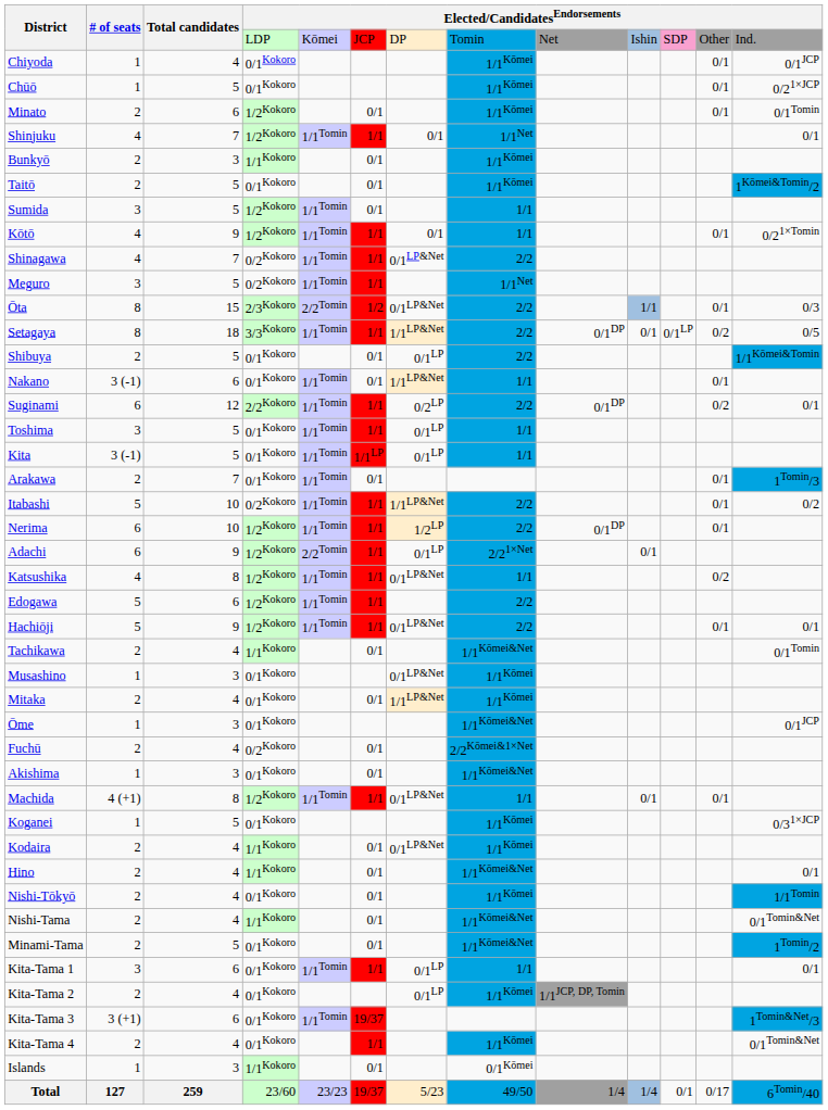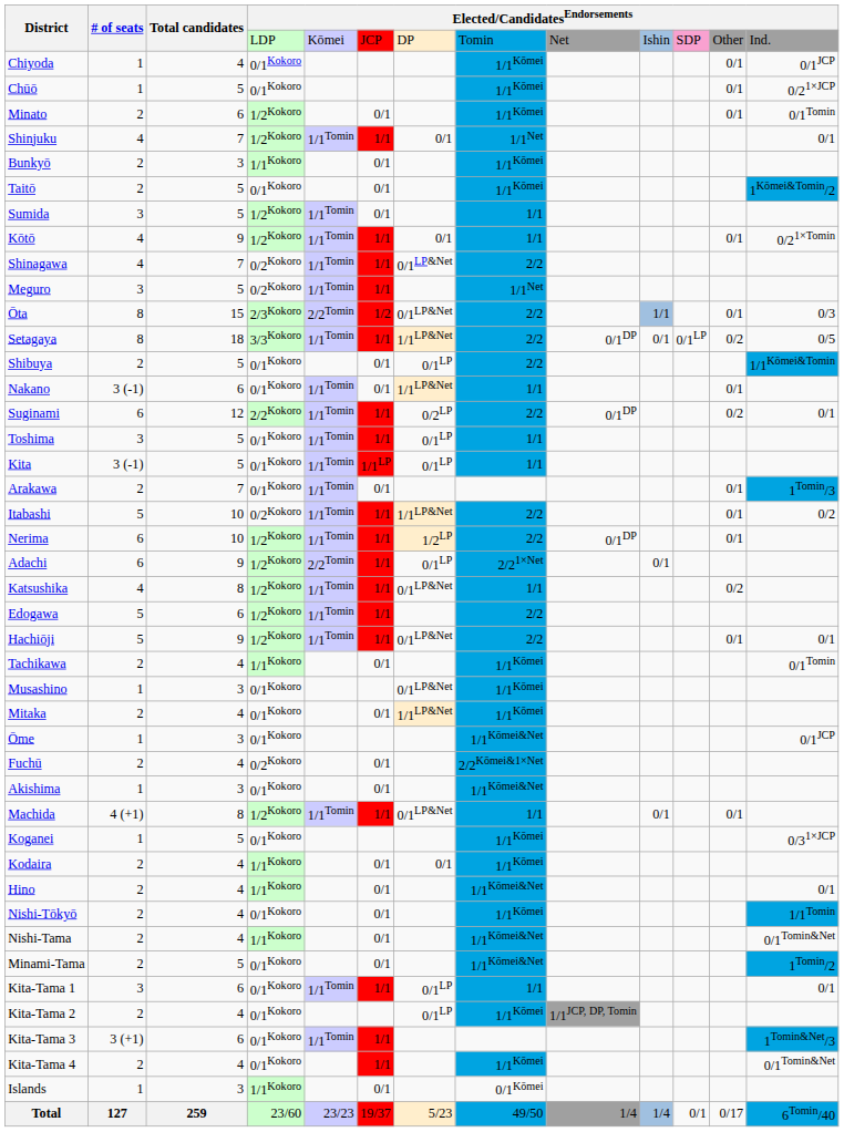 <table class="wikitable">
 <tr>
 <th rowspan="2">District</th>
 <th rowspan="2"><a href='#'># of seats</a></th>
 <th rowspan="2">Total candidates</th>
 <th colspan="10">Elected/Candidates<sup>Endorsements</sup></th>
 </tr>
 <tr>
 <td bgcolor="#CCFFCC">LDP</td>
 <td bgcolor="#CCCCFF">Kōmei</td>
 <td bgcolor="#FF0000">JCP</td>
 <td bgcolor="#FFEECC">DP</td>
 <td bgcolor="#00A4E1">Tomin</td>
 <td bgcolor="#A0A0A0">Net</td>
 <td bgcolor="#A0C0E0">Ishin</td>
 <td bgcolor="#F9A1D0">SDP</td>
 <td bgcolor="#A0A0A0">Other</td>
 <td bgcolor="#A0A0A0">Ind.</td>
 </tr>
 <tr align="right">
 <td align="left "><a href='#'>Chiyoda</a></td>
 <td>1</td>
 <td>4</td>
 <td>0/1<sup><a href='#'>Kokoro</a></sup></td>
 <td></td>
 <td></td>
 <td></td>
 <td bgcolor="#00A4E1">1/1<sup>Kōmei</sup></td>
 <td></td>
 <td></td>
 <td></td>
 <td>0/1</td>
 <td>0/1<sup>JCP</sup></td>
 </tr>
 <tr align="right">
 <td align="left "><a href='#'>Chūō</a></td>
 <td>1</td>
 <td>5</td>
 <td>0/1<sup>Kokoro</sup></td>
 <td></td>
 <td></td>
 <td></td>
 <td bgcolor="#00A4E1">1/1<sup>Kōmei</sup></td>
 <td></td>
 <td></td>
 <td></td>
 <td>0/1</td>
 <td>0/2<sup>1×JCP</sup></td>
 </tr>
 <tr align="right">
 <td align="left "><a href='#'>Minato</a></td>
 <td>2</td>
 <td>6</td>
 <td bgcolor="#CCFFCC">1/2<sup>Kokoro</sup></td>
 <td></td>
 <td>0/1</td>
 <td></td>
 <td bgcolor="#00A4E1">1/1<sup>Kōmei</sup></td>
 <td></td>
 <td></td>
 <td></td>
 <td>0/1</td>
 <td>0/1<sup>Tomin</sup></td>
 </tr>
 <tr align="right">
 <td align="left "><a href='#'>Shinjuku</a></td>
 <td>4</td>
 <td>7</td>
 <td bgcolor="#CCFFCC">1/2<sup>Kokoro</sup></td>
 <td bgcolor="#CCCCFF">1/1<sup>Tomin</sup></td>
 <td bgcolor="#FF0000">1/1</td>
 <td>0/1</td>
 <td bgcolor="#00A4E1">1/1<sup>Net</sup></td>
 <td></td>
 <td></td>
 <td></td>
 <td></td>
 <td>0/1</td>
 </tr>
 <tr align="right">
 <td align="left "><a href='#'>Bunkyō</a></td>
 <td>2</td>
 <td>3</td>
 <td bgcolor="#CCFFCC">1/1<sup>Kokoro</sup></td>
 <td></td>
 <td>0/1</td>
 <td></td>
 <td bgcolor="#00A4E1">1/1<sup>Kōmei</sup></td>
 <td></td>
 <td></td>
 <td></td>
 <td></td>
 <td></td>
 </tr>
 <tr align="right">
 <td align="left "><a href='#'>Taitō</a></td>
 <td>2</td>
 <td>5</td>
 <td>0/1<sup>Kokoro</sup></td>
 <td></td>
 <td>0/1</td>
 <td></td>
 <td bgcolor="#00A4E1">1/1<sup>Kōmei</sup></td>
 <td></td>
 <td></td>
 <td></td>
 <td></td>
 <td bgcolor="#00A4E1">1<sup>Kōmei&Tomin</sup>/2</td>
 </tr>
 <tr align="right">
 <td align="left "><a href='#'>Sumida</a></td>
 <td>3</td>
 <td>5</td>
 <td bgcolor="#CCFFCC">1/2<sup>Kokoro</sup></td>
 <td bgcolor="#CCCCFF">1/1<sup>Tomin</sup></td>
 <td>0/1</td>
 <td></td>
 <td bgcolor="#00A4E1">1/1</td>
 <td></td>
 <td></td>
 <td></td>
 <td></td>
 <td></td>
 </tr>
 <tr align="right">
 <td align="left "><a href='#'>Kōtō</a></td>
 <td>4</td>
 <td>9</td>
 <td bgcolor="#CCFFCC">1/2<sup>Kokoro</sup></td>
 <td bgcolor="#CCCCFF">1/1<sup>Tomin</sup></td>
 <td bgcolor="#FF0000">1/1</td>
 <td>0/1</td>
 <td bgcolor="#00A4E1">1/1</td>
 <td></td>
 <td></td>
 <td></td>
 <td>0/1</td>
 <td>0/2<sup>1×Tomin</sup></td>
 </tr>
 <tr align="right">
 <td align="left "><a href='#'>Shinagawa</a></td>
 <td>4</td>
 <td>7</td>
 <td>0/2<sup>Kokoro</sup></td>
 <td bgcolor="#CCCCFF">1/1<sup>Tomin</sup></td>
 <td bgcolor="#FF0000">1/1</td>
 <td>0/1<sup><a href='#'>LP</a>&Net</sup></td>
 <td bgcolor="#00A4E1">2/2</td>
 <td></td>
 <td></td>
 <td></td>
 <td></td>
 <td></td>
 </tr>
 <tr align="right">
 <td align="left "><a href='#'>Meguro</a></td>
 <td>3</td>
 <td>5</td>
 <td>0/2<sup>Kokoro</sup></td>
 <td bgcolor="#CCCCFF">1/1<sup>Tomin</sup></td>
 <td bgcolor="#FF0000">1/1</td>
 <td></td>
 <td bgcolor="#00A4E1">1/1<sup>Net</sup></td>
 <td></td>
 <td></td>
 <td></td>
 <td></td>
 <td></td>
 </tr>
 <tr align="right">
 <td align="left "><a href='#'>Ōta</a></td>
 <td>8</td>
 <td>15</td>
 <td bgcolor="#CCFFCC">2/3<sup>Kokoro</sup></td>
 <td bgcolor="#CCCCFF">2/2<sup>Tomin</sup></td>
 <td bgcolor="#FF0000">1/2</td>
 <td>0/1<sup>LP&Net</sup></td>
 <td bgcolor="#00A4E1">2/2</td>
 <td></td>
 <td bgcolor="#A0C0E0">1/1</td>
 <td></td>
 <td>0/1</td>
 <td>0/3</td>
 </tr>
 <tr align="right">
 <td align="left "><a href='#'>Setagaya</a></td>
 <td>8</td>
 <td>18</td>
 <td bgcolor="#CCFFCC">3/3<sup>Kokoro</sup></td>
 <td bgcolor="#CCCCFF">1/1<sup>Tomin</sup></td>
 <td bgcolor="#FF0000">1/1</td>
 <td bgcolor="#FFEECC">1/1<sup>LP&Net</sup></td>
 <td bgcolor="#00A4E1">2/2</td>
 <td>0/1<sup>DP</sup></td>
 <td>0/1</td>
 <td>0/1<sup>LP</sup></td>
 <td>0/2</td>
 <td>0/5</td>
 </tr>
 <tr align="right">
 <td align="left "><a href='#'>Shibuya</a></td>
 <td>2</td>
 <td>5</td>
 <td>0/1<sup>Kokoro</sup></td>
 <td></td>
 <td>0/1</td>
 <td>0/1<sup>LP</sup></td>
 <td bgcolor="#00A4E1">2/2</td>
 <td></td>
 <td></td>
 <td></td>
 <td></td>
 <td bgcolor="#00A4E1">1/1<sup>Kōmei&Tomin</sup></td>
 </tr>
 <tr align="right">
 <td align="left "><a href='#'>Nakano</a></td>
 <td>3 (-1)</td>
 <td>6</td>
 <td>0/1<sup>Kokoro</sup></td>
 <td bgcolor="#CCCCFF">1/1<sup>Tomin</sup></td>
 <td>0/1</td>
 <td bgcolor="#FFEECC">1/1<sup>LP&Net</sup></td>
 <td bgcolor="#00A4E1">1/1</td>
 <td></td>
 <td></td>
 <td></td>
 <td>0/1</td>
 <td></td>
 </tr>
 <tr align="right">
 <td align="left "><a href='#'>Suginami</a></td>
 <td>6</td>
 <td>12</td>
 <td bgcolor="#CCFFCC">2/2<sup>Kokoro</sup></td>
 <td bgcolor="#CCCCFF">1/1<sup>Tomin</sup></td>
 <td bgcolor="#FF0000">1/1</td>
 <td>0/2<sup>LP</sup></td>
 <td bgcolor="#00A4E1">2/2</td>
 <td>0/1<sup>DP</sup></td>
 <td></td>
 <td></td>
 <td>0/2</td>
 <td>0/1</td>
 </tr>
 <tr align="right">
 <td align="left "><a href='#'>Toshima</a></td>
 <td>3</td>
 <td>5</td>
 <td>0/1<sup>Kokoro</sup></td>
 <td bgcolor="#CCCCFF">1/1<sup>Tomin</sup></td>
 <td bgcolor="#FF0000">1/1</td>
 <td>0/1<sup>LP</sup></td>
 <td bgcolor="#00A4E1">1/1</td>
 <td></td>
 <td></td>
 <td></td>
 <td></td>
 <td></td>
 </tr>
 <tr align="right">
 <td align="left "><a href='#'>Kita</a></td>
 <td>3 (-1)</td>
 <td>5</td>
 <td>0/1<sup>Kokoro</sup></td>
 <td bgcolor="#CCCCFF">1/1<sup>Tomin</sup></td>
 <td bgcolor="#FF0000">1/1<sup>LP</sup></td>
 <td>0/1<sup>LP</sup></td>
 <td bgcolor="#00A4E1">1/1</td>
 <td></td>
 <td></td>
 <td></td>
 <td></td>
 <td></td>
 </tr>
 <tr align="right">
 <td align="left "><a href='#'>Arakawa</a></td>
 <td>2</td>
 <td>7</td>
 <td>0/1<sup>Kokoro</sup></td>
 <td bgcolor="#CCCCFF">1/1<sup>Tomin</sup></td>
 <td>0/1</td>
 <td></td>
 <td></td>
 <td></td>
 <td></td>
 <td></td>
 <td>0/1</td>
 <td bgcolor="#00A4E1">1<sup>Tomin</sup>/3</td>
 </tr>
 <tr align="right">
 <td align="left "><a href='#'>Itabashi</a></td>
 <td>5</td>
 <td>10</td>
 <td>0/2<sup>Kokoro</sup></td>
 <td bgcolor="#CCCCFF">1/1<sup>Tomin</sup></td>
 <td bgcolor="#FF0000">1/1</td>
 <td bgcolor="#FFEECC">1/1<sup>LP&Net</sup></td>
 <td bgcolor="#00A4E1">2/2</td>
 <td></td>
 <td></td>
 <td></td>
 <td>0/1</td>
 <td>0/2</td>
 </tr>
 <tr align="right">
 <td align="left "><a href='#'>Nerima</a></td>
 <td>6</td>
 <td>10</td>
 <td bgcolor="#CCFFCC">1/2<sup>Kokoro</sup></td>
 <td bgcolor="#CCCCFF">1/1<sup>Tomin</sup></td>
 <td bgcolor="#FF0000">1/1</td>
 <td bgcolor="#FFEECC">1/2<sup>LP</sup></td>
 <td bgcolor="#00A4E1">2/2</td>
 <td>0/1<sup>DP</sup></td>
 <td></td>
 <td></td>
 <td>0/1</td>
 <td></td>
 </tr>
 <tr align="right">
 <td align="left "><a href='#'>Adachi</a></td>
 <td>6</td>
 <td>9</td>
 <td bgcolor="#CCFFCC">1/2<sup>Kokoro</sup></td>
 <td bgcolor="#CCCCFF">2/2<sup>Tomin</sup></td>
 <td bgcolor="#FF0000">1/1</td>
 <td>0/1<sup>LP</sup></td>
 <td bgcolor="#00A4E1">2/2<sup>1×Net</sup></td>
 <td></td>
 <td>0/1</td>
 <td></td>
 <td></td>
 <td></td>
 </tr>
 <tr align="right">
 <td align="left "><a href='#'>Katsushika</a></td>
 <td>4</td>
 <td>8</td>
 <td bgcolor="#CCFFCC">1/2<sup>Kokoro</sup></td>
 <td bgcolor="#CCCCFF">1/1<sup>Tomin</sup></td>
 <td bgcolor="#FF0000">1/1</td>
 <td>0/1<sup>LP&Net</sup></td>
 <td bgcolor="#00A4E1">1/1</td>
 <td></td>
 <td></td>
 <td></td>
 <td>0/2</td>
 <td></td>
 </tr>
 <tr align="right">
 <td align="left "><a href='#'>Edogawa</a></td>
 <td>5</td>
 <td>6</td>
 <td bgcolor="#CCFFCC">1/2<sup>Kokoro</sup></td>
 <td bgcolor="#CCCCFF">1/1<sup>Tomin</sup></td>
 <td bgcolor="#FF0000">1/1</td>
 <td></td>
 <td bgcolor="#00A4E1">2/2</td>
 <td></td>
 <td></td>
 <td></td>
 <td></td>
 <td></td>
 </tr>
 <tr align="right">
 <td align="left "><a href='#'>Hachiōji</a></td>
 <td>5</td>
 <td>9</td>
 <td bgcolor="#CCFFCC">1/2<sup>Kokoro</sup></td>
 <td bgcolor="#CCCCFF">1/1<sup>Tomin</sup></td>
 <td bgcolor="#FF0000">1/1</td>
 <td>0/1<sup>LP&Net</sup></td>
 <td bgcolor="#00A4E1">2/2</td>
 <td></td>
 <td></td>
 <td></td>
 <td>0/1</td>
 <td>0/1</td>
 </tr>
 <tr align="right">
 <td align="left "><a href='#'>Tachikawa</a></td>
 <td>2</td>
 <td>4</td>
 <td bgcolor="#CCFFCC">1/1<sup>Kokoro</sup></td>
 <td></td>
 <td>0/1</td>
 <td></td>
-<td bgcolor="#00A4E1">1/1<sup>Kōmei&Net</sup></td>
+<td bgcolor="#00A4E1">1/1<sup>Kōmei</sup></td>
 <td></td>
 <td></td>
 <td></td>
 <td></td>
 <td>0/1<sup>Tomin</sup></td>
 </tr>
 <tr align="right">
 <td align="left "><a href='#'>Musashino</a></td>
 <td>1</td>
 <td>3</td>
 <td>0/1<sup>Kokoro</sup></td>
 <td></td>
 <td></td>
 <td>0/1<sup>LP&Net</sup></td>
 <td bgcolor="#00A4E1">1/1<sup>Kōmei</sup></td>
 <td></td>
 <td></td>
 <td></td>
 <td></td>
 <td></td>
 </tr>
 <tr align="right">
 <td align="left "><a href='#'>Mitaka</a></td>
 <td>2</td>
 <td>4</td>
 <td>0/1<sup>Kokoro</sup></td>
 <td></td>
 <td>0/1</td>
 <td bgcolor="#FFEECC">1/1<sup>LP&Net</sup></td>
 <td bgcolor="#00A4E1">1/1<sup>Kōmei</sup></td>
 <td></td>
 <td></td>
 <td></td>
 <td></td>
 <td></td>
 </tr>
 <tr align="right">
 <td align="left "><a href='#'>Ōme</a></td>
 <td>1</td>
 <td>3</td>
 <td>0/1<sup>Kokoro</sup></td>
 <td></td>
 <td></td>
 <td></td>
 <td bgcolor="#00A4E1">1/1<sup>Kōmei&Net</sup></td>
 <td></td>
 <td></td>
 <td></td>
 <td></td>
 <td>0/1<sup>JCP</sup></td>
 </tr>
 <tr align="right">
 <td align="left "><a href='#'>Fuchū</a></td>
 <td>2</td>
 <td>4</td>
 <td>0/2<sup>Kokoro</sup></td>
 <td></td>
 <td>0/1</td>
 <td></td>
 <td bgcolor="#00A4E1">2/2<sup>Kōmei&1×Net</sup></td>
 <td></td>
 <td></td>
 <td></td>
 <td></td>
 <td></td>
 </tr>
 <tr align="right">
 <td align="left "><a href='#'>Akishima</a></td>
 <td>1</td>
 <td>3</td>
 <td>0/1<sup>Kokoro</sup></td>
 <td></td>
 <td>0/1</td>
 <td></td>
 <td bgcolor="#00A4E1">1/1<sup>Kōmei&Net</sup></td>
 <td></td>
 <td></td>
 <td></td>
 <td></td>
 <td></td>
 </tr>
 <tr align="right">
 <td align="left "><a href='#'>Machida</a></td>
 <td>4 (+1)</td>
 <td>8</td>
 <td bgcolor="#CCFFCC">1/2<sup>Kokoro</sup></td>
 <td bgcolor="#CCCCFF">1/1<sup>Tomin</sup></td>
 <td bgcolor="#FF0000">1/1</td>
 <td>0/1<sup>LP&Net</sup></td>
 <td bgcolor="#00A4E1">1/1</td>
 <td></td>
 <td>0/1</td>
 <td></td>
 <td>0/1</td>
 <td></td>
 </tr>
 <tr align="right">
 <td align="left "><a href='#'>Koganei</a></td>
 <td>1</td>
 <td>5</td>
 <td>0/1<sup>Kokoro</sup></td>
 <td></td>
 <td></td>
 <td></td>
 <td bgcolor="#00A4E1">1/1<sup>Kōmei</sup></td>
 <td></td>
 <td></td>
 <td></td>
 <td></td>
 <td>0/3<sup>1×JCP</sup></td>
 </tr>
 <tr align="right">
 <td align="left "><a href='#'>Kodaira</a></td>
 <td>2</td>
 <td>4</td>
 <td bgcolor="#CCFFCC">1/1<sup>Kokoro</sup></td>
 <td></td>
 <td>0/1</td>
-<td>0/1<sup>LP&Net</sup></td>
+<td>0/1</td>
 <td bgcolor="#00A4E1">1/1<sup>Kōmei</sup></td>
 <td></td>
 <td></td>
 <td></td>
 <td></td>
 <td></td>
 </tr>
 <tr align="right">
 <td align="left "><a href='#'>Hino</a></td>
 <td>2</td>
 <td>4</td>
 <td bgcolor="#CCFFCC">1/1<sup>Kokoro</sup></td>
 <td></td>
 <td>0/1</td>
 <td></td>
 <td bgcolor="#00A4E1">1/1<sup>Kōmei&Net</sup></td>
 <td></td>
 <td></td>
 <td></td>
 <td></td>
 <td>0/1</td>
 </tr>
 <tr align="right">
 <td align="left "><a href='#'>Nishi-Tōkyō</a></td>
 <td>2</td>
 <td>4</td>
 <td>0/1<sup>Kokoro</sup></td>
 <td></td>
 <td>0/1</td>
 <td></td>
 <td bgcolor="#00A4E1">1/1<sup>Kōmei</sup></td>
 <td></td>
 <td></td>
 <td></td>
 <td></td>
 <td bgcolor="#00A4E1">1/1<sup>Tomin</sup></td>
 </tr>
 <tr align="right">
 <td align="left ">Nishi-Tama</td>
 <td>2</td>
 <td>4</td>
 <td bgcolor="#CCFFCC">1/1<sup>Kokoro</sup></td>
 <td></td>
 <td>0/1</td>
 <td></td>
 <td bgcolor="#00A4E1">1/1<sup>Kōmei&Net</sup></td>
 <td></td>
 <td></td>
 <td></td>
 <td></td>
 <td>0/1<sup>Tomin&Net</sup></td>
 </tr>
 <tr align="right">
 <td align="left ">Minami-Tama</td>
 <td>2</td>
 <td>5</td>
 <td>0/1<sup>Kokoro</sup></td>
 <td></td>
 <td>0/1</td>
 <td></td>
 <td bgcolor="#00A4E1">1/1<sup>Kōmei&Net</sup></td>
 <td></td>
 <td></td>
 <td></td>
 <td></td>
 <td bgcolor="#00A4E1">1<sup>Tomin</sup>/2</td>
 </tr>
 <tr align="right">
 <td align="left ">Kita-Tama 1</td>
 <td>3</td>
 <td>6</td>
 <td>0/1<sup>Kokoro</sup></td>
 <td bgcolor="#CCCCFF">1/1<sup>Tomin</sup></td>
 <td bgcolor="#FF0000">1/1</td>
 <td>0/1<sup>LP</sup></td>
 <td bgcolor="#00A4E1">1/1</td>
 <td></td>
 <td></td>
 <td></td>
 <td></td>
 <td>0/1</td>
 </tr>
 <tr align="right">
 <td align="left ">Kita-Tama 2</td>
 <td>2</td>
 <td>4</td>
 <td>0/1<sup>Kokoro</sup></td>
 <td></td>
 <td></td>
 <td>0/1<sup>LP</sup></td>
 <td bgcolor="#00A4E1">1/1<sup>Kōmei</sup></td>
 <td bgcolor="#A0A0A0">1/1<sup>JCP, DP, Tomin</sup></td>
 <td></td>
 <td></td>
 <td></td>
 <td></td>
 </tr>
 <tr align="right">
 <td align="left ">Kita-Tama 3</td>
 <td>3 (+1)</td>
 <td>6</td>
 <td>0/1<sup>Kokoro</sup></td>
 <td bgcolor="#CCCCFF">1/1<sup>Tomin</sup></td>
-<td bgcolor="#FF0000">19/37</td>
+<td bgcolor="#FF0000">1/1</td>
 <td></td>
 <td></td>
 <td></td>
 <td></td>
 <td></td>
 <td></td>
 <td bgcolor="#00A4E1">1<sup>Tomin&Net</sup>/3</td>
 </tr>
 <tr align="right">
 <td align="left ">Kita-Tama 4</td>
 <td>2</td>
 <td>4</td>
 <td>0/1<sup>Kokoro</sup></td>
 <td></td>
 <td bgcolor="#FF0000">1/1</td>
 <td></td>
 <td bgcolor="#00A4E1">1/1<sup>Kōmei</sup></td>
 <td></td>
 <td></td>
 <td></td>
 <td></td>
 <td>0/1<sup>Tomin&Net</sup></td>
 </tr>
 <tr align="right">
 <td align="left ">Islands</td>
 <td>1</td>
 <td>3</td>
 <td bgcolor="#CCFFCC">1/1<sup>Kokoro</sup></td>
 <td></td>
 <td>0/1</td>
 <td></td>
 <td>0/1<sup>Kōmei</sup></td>
 <td></td>
 <td></td>
 <td></td>
 <td></td>
 <td></td>
 </tr>
 <tr align="right">
 <th>Total</th>
 <th>127</th>
 <th>259</th>
 <td bgcolor="#CCFFCC">23/60</td>
 <td bgcolor="#CCCCFF">23/23</td>
 <td bgcolor="#FF0000">19/37</td>
 <td bgcolor="#FFEECC">5/23</td>
 <td bgcolor="#00A4E1">49/50</td>
 <td bgcolor="#A0A0A0">1/4</td>
 <td bgcolor="#A0C0E0">1/4</td>
 <td>0/1</td>
 <td>0/17</td>
 <td bgcolor="#00A4E1">6<sup>Tomin</sup>/40</td>
 </tr>
 </table>
